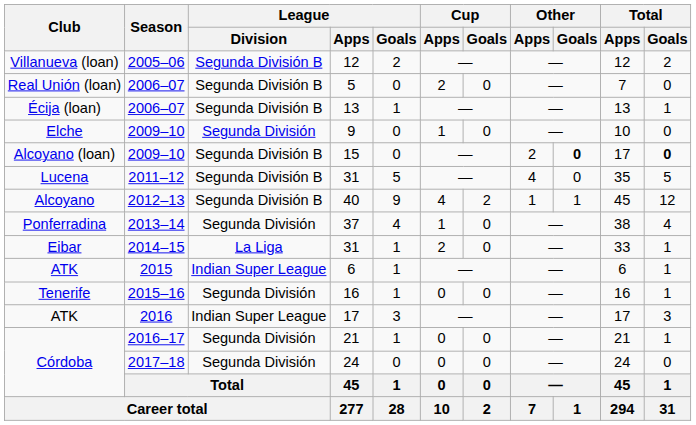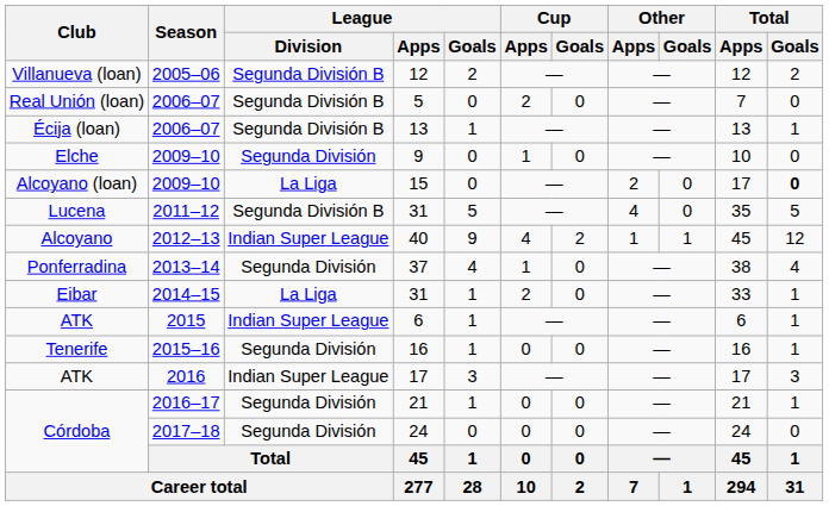 <table class="wikitable" style="text-align: center;">
 <tr>
 <th rowspan="2">Club</th>
 <th rowspan="2">Season</th>
 <th colspan="3">League</th>
 <th colspan="2">Cup</th>
 <th colspan="2">Other</th>
 <th colspan="2">Total</th>
 </tr>
 <tr>
 <th>Division</th>
 <th>Apps</th>
 <th>Goals</th>
 <th>Apps</th>
 <th>Goals</th>
 <th>Apps</th>
 <th>Goals</th>
 <th>Apps</th>
 <th>Goals</th>
 </tr>
 <tr>
 <td rowspan="1"><a href='#'>Villanueva</a> (loan)</td>
 <td><a href='#'>2005–06</a></td>
 <td><a href='#'>Segunda División B</a></td>
 <td>12</td>
 <td>2</td>
 <td colspan="2">—</td>
 <td colspan="2">—</td>
 <td>12</td>
 <td>2</td>
 </tr>
 <tr>
 <td rowspan="1"><a href='#'>Real Unión</a> (loan)</td>
 <td><a href='#'>2006–07</a></td>
 <td>Segunda División B</td>
 <td>5</td>
 <td>0</td>
 <td>2</td>
 <td>0</td>
 <td colspan="2">—</td>
 <td>7</td>
 <td>0</td>
 </tr>
 <tr>
 <td rowspan="1"><a href='#'>Écija</a> (loan)</td>
 <td><a href='#'>2006–07</a></td>
 <td>Segunda División B</td>
 <td>13</td>
 <td>1</td>
 <td colspan="2">—</td>
 <td colspan="2">—</td>
 <td>13</td>
 <td>1</td>
 </tr>
 <tr>
 <td rowspan="1"><a href='#'>Elche</a></td>
 <td><a href='#'>2009–10</a></td>
 <td><a href='#'>Segunda División</a></td>
 <td>9</td>
 <td>0</td>
 <td>1</td>
 <td>0</td>
 <td colspan="2">—</td>
 <td>10</td>
 <td>0</td>
 </tr>
 <tr>
 <td><a href='#'>Alcoyano</a> (loan)</td>
 <td><a href='#'>2009–10</a></td>
-<td>Segunda División B</td>
+<td><a href='#'>La Liga</a></td>
 <td>15</td>
 <td>0</td>
 <td colspan="2">—</td>
 <td>2</td>
-<td><strong>0</strong></td>
+<td>0</td>
 <td>17</td>
 <td><strong>0</strong></td>
 </tr>
 <tr>
 <td><a href='#'>Lucena</a></td>
 <td><a href='#'>2011–12</a></td>
 <td>Segunda División B</td>
 <td>31</td>
 <td>5</td>
 <td colspan="2">—</td>
 <td>4</td>
 <td>0</td>
 <td>35</td>
 <td>5</td>
 </tr>
 <tr>
 <td><a href='#'>Alcoyano</a></td>
 <td><a href='#'>2012–13</a></td>
-<td>Segunda División B</td>
+<td><a href='#'>Indian Super League</a></td>
 <td>40</td>
 <td>9</td>
 <td>4</td>
 <td>2</td>
 <td>1</td>
 <td>1</td>
 <td>45</td>
 <td>12</td>
 </tr>
 <tr>
 <td><a href='#'>Ponferradina</a></td>
 <td><a href='#'>2013–14</a></td>
 <td>Segunda División</td>
 <td>37</td>
 <td>4</td>
 <td>1</td>
 <td>0</td>
 <td colspan="2">—</td>
 <td>38</td>
 <td>4</td>
 </tr>
 <tr>
 <td><a href='#'>Eibar</a></td>
 <td><a href='#'>2014–15</a></td>
 <td><a href='#'>La Liga</a></td>
 <td>31</td>
 <td>1</td>
 <td>2</td>
 <td>0</td>
 <td colspan="2">—</td>
 <td>33</td>
 <td>1</td>
 </tr>
 <tr>
 <td><a href='#'>ATK</a></td>
 <td><a href='#'>2015</a></td>
 <td><a href='#'>Indian Super League</a></td>
 <td>6</td>
 <td>1</td>
 <td colspan="2">—</td>
 <td colspan="2">—</td>
 <td>6</td>
 <td>1</td>
 </tr>
 <tr>
 <td><a href='#'>Tenerife</a></td>
 <td><a href='#'>2015–16</a></td>
 <td>Segunda División</td>
 <td>16</td>
 <td>1</td>
 <td>0</td>
 <td>0</td>
 <td colspan="2">—</td>
 <td>16</td>
 <td>1</td>
 </tr>
 <tr>
 <td>ATK</td>
 <td><a href='#'>2016</a></td>
 <td>Indian Super League</td>
 <td>17</td>
 <td>3</td>
 <td colspan="2">—</td>
 <td colspan="2">—</td>
 <td>17</td>
 <td>3</td>
 </tr>
 <tr>
 <td rowspan="3"><a href='#'>Córdoba</a></td>
 <td><a href='#'>2016–17</a></td>
 <td>Segunda División</td>
 <td>21</td>
 <td>1</td>
 <td>0</td>
 <td>0</td>
 <td colspan="2">—</td>
 <td>21</td>
 <td>1</td>
 </tr>
 <tr>
 <td><a href='#'>2017–18</a></td>
 <td>Segunda División</td>
 <td>24</td>
 <td>0</td>
 <td>0</td>
 <td>0</td>
 <td colspan="2">—</td>
 <td>24</td>
 <td>0</td>
 </tr>
 <tr>
 <th colspan="2">Total</th>
 <th>45</th>
 <th>1</th>
 <th>0</th>
 <th>0</th>
 <th colspan="2">—</th>
 <th>45</th>
 <th>1</th>
 </tr>
 <tr>
 <th colspan="3">Career total</th>
 <th>277</th>
 <th>28</th>
 <th>10</th>
 <th>2</th>
 <th>7</th>
 <th>1</th>
 <th>294</th>
 <th>31</th>
 </tr>
 </table>
